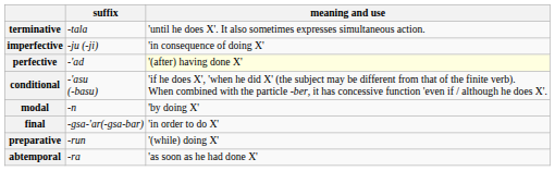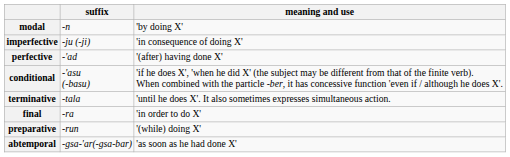 <table class="wikitable">
 <tr>
 <th></th>
 <th>suffix</th>
 <th>meaning and use</th>
 </tr>
 <tr>
-<th>terminative</th>
-<td><em>-tala</em></td>
-<td>'until he does X'. It also sometimes expresses simultaneous action.</td>
+<th>modal</th>
+<td><em>-n</em></td>
+<td>'by doing X'</td>
 </tr>
 <tr>
 <th>imperfective</th>
 <td><em>-ju (-ji)</em></td>
 <td>'in consequence of doing X'</td>
 </tr>
 <tr>
 <th>perfective</th>
 <td><em>-'ad</em></td>
-<td style="background: lightyellow;">'(after) having done X'</td>
+<td>'(after) having done X'</td>
 </tr>
 <tr>
 <th>conditional</th>
 <td><em>-'asu</em><br><em>(-basu)</em></td>
 <td>'if he does X', 'when he did X' (the subject may be different from that of the finite verb).<br>When combined with the particle <em>-ber</em>, it has concessive function 'even if / although he does X'.</td>
 </tr>
 <tr>
-<th>modal</th>
-<td><em>-n</em></td>
-<td>'by doing X'</td>
+<th>terminative</th>
+<td><em>-tala</em></td>
+<td>'until he does X'. It also sometimes expresses simultaneous action.</td>
 </tr>
 <tr>
 <th>final</th>
-<td><em>-gsa-'ar(-gsa-bar)</em></td>
+<td><em>-ra</em></td>
 <td>'in order to do X'</td>
 </tr>
 <tr>
 <th>preparative</th>
 <td><em>-run</em></td>
 <td>'(while) doing X'</td>
 </tr>
 <tr>
 <th>abtemporal</th>
-<td><em>-ra</em></td>
+<td><em>-gsa-'ar(-gsa-bar)</em></td>
 <td>'as soon as he had done X'</td>
 </tr>
 </table>
